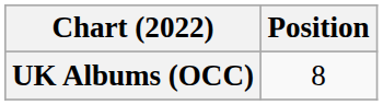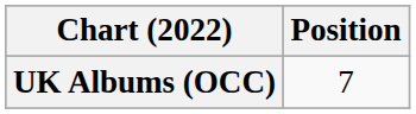 <table class="wikitable plainrowheaders" style="text-align:center">
 <tr>
 <th scope="col">Chart (2022)</th>
 <th scope="col">Position</th>
 </tr>
 <tr>
 <th scope="row">UK Albums (OCC)</th>
-<td>8</td>
+<td>7</td>
 </tr>
 </table>
